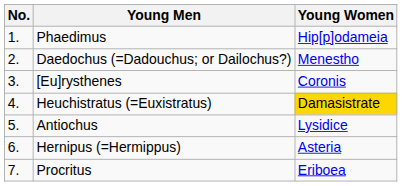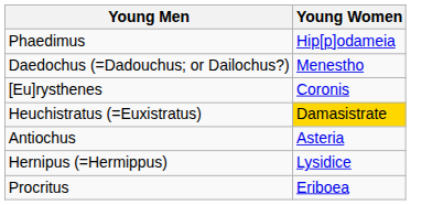 <table class="wikitable">
 <tr>
-<th>No.</th>
 <th>Young Men</th>
 <th>Young Women</th>
 </tr>
 <tr>
-<td>1.</td>
 <td>Phaedimus</td>
 <td><a href='#'>Hip[p]odameia</a></td>
 </tr>
 <tr>
-<td>2.</td>
 <td>Daedochus (=Dadouchus; or Dailochus?)</td>
 <td><a href='#'>Menestho</a></td>
 </tr>
 <tr>
-<td>3.</td>
 <td>[Eu]rysthenes</td>
 <td><a href='#'>Coronis</a></td>
 </tr>
 <tr>
-<td>4.</td>
 <td>Heuchistratus (=Euxistratus)</td>
 <td style="background: gold;">Damasistrate</td>
 </tr>
 <tr>
-<td>5.</td>
 <td>Antiochus</td>
+<td><a href='#'>Asteria</a></td>
+</tr>
+<tr>
+<td>Hernipus (=Hermippus)</td>
 <td><a href='#'>Lysidice</a></td>
 </tr>
 <tr>
-<td>6.</td>
-<td>Hernipus (=Hermippus)</td>
-<td><a href='#'>Asteria</a></td>
-</tr>
-<tr>
-<td>7.</td>
 <td>Procritus</td>
 <td><a href='#'>Eriboea</a></td>
 </tr>
 </table>
